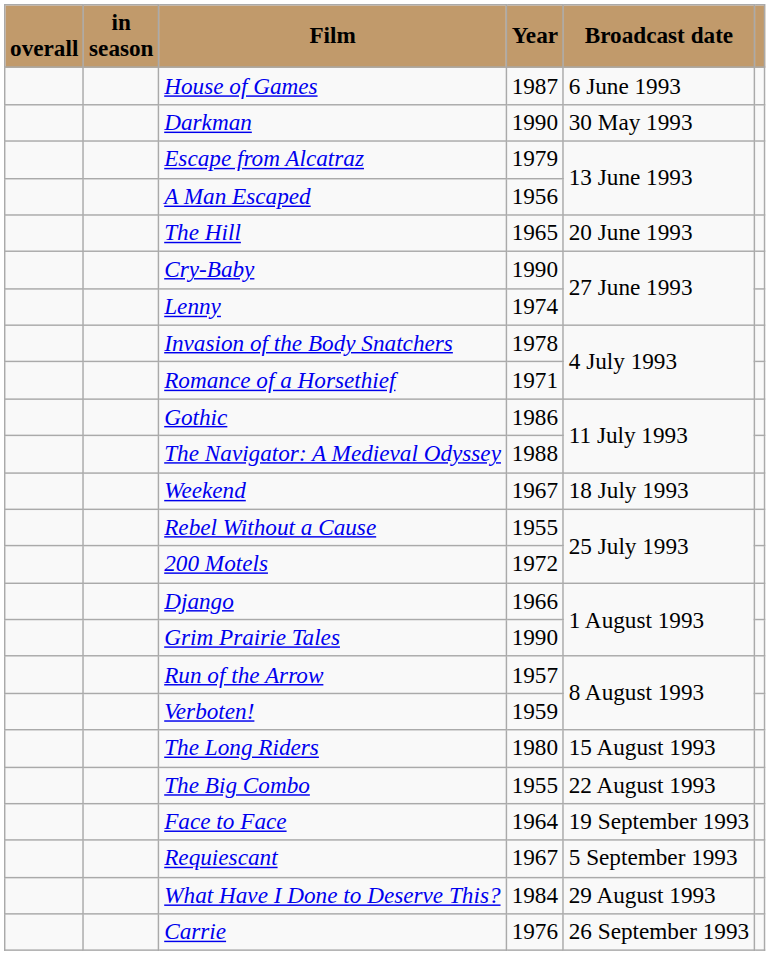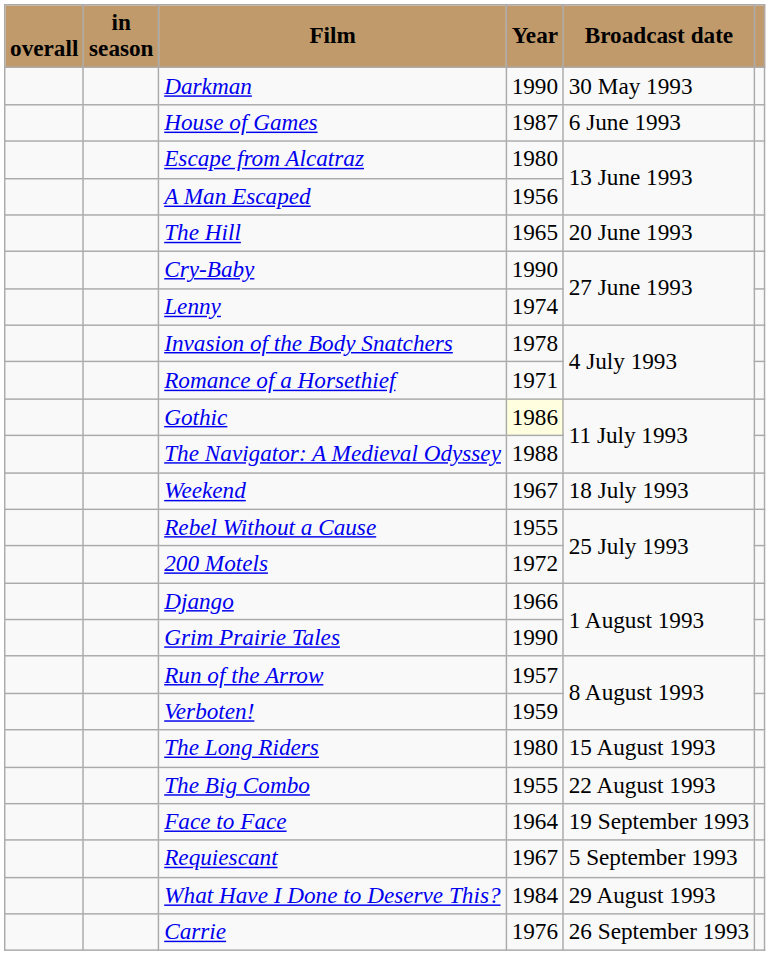 <table class="wikitable">
 <tr>
 <th style="background-color: #C19A6B; color:black"><br>overall</th>
 <th style="background-color: #C19A6B; color:black"> in<br>season</th>
 <th style="background-color: #C19A6B; color:black">Film</th>
 <th style="background-color: #C19A6B; color:black">Year</th>
 <th style="background-color: #C19A6B; color:black">Broadcast date</th>
 <th style="background-color: #C19A6B; color:black"></th>
 </tr>
 <tr>
 <td></td>
 <td></td>
+<td><em><a href='#'>Darkman</a></em></td>
+<td>1990</td>
+<td>30 May 1993</td>
+<td></td>
+</tr>
+<tr>
+<td></td>
+<td></td>
 <td><em><a href='#'>House of Games</a></em></td>
 <td>1987</td>
 <td>6 June 1993</td>
 <td></td>
 </tr>
 <tr>
 <td></td>
 <td></td>
-<td><em><a href='#'>Darkman</a></em></td>
-<td>1990</td>
-<td>30 May 1993</td>
-<td></td>
-</tr>
-<tr>
-<td></td>
-<td></td>
 <td><em><a href='#'>Escape from Alcatraz</a></em></td>
-<td>1979</td>
+<td>1980</td>
 <td rowspan="2">13 June 1993</td>
 <td rowspan="2"></td>
 </tr>
 <tr>
 <td></td>
 <td></td>
 <td><em><a href='#'>A Man Escaped</a></em></td>
 <td>1956</td>
 </tr>
 <tr>
 <td></td>
 <td></td>
 <td><em><a href='#'>The Hill</a></em></td>
 <td>1965</td>
 <td>20 June 1993</td>
 <td></td>
 </tr>
 <tr>
 <td></td>
 <td></td>
 <td><em><a href='#'>Cry-Baby</a></em></td>
 <td>1990</td>
 <td rowspan="2">27 June 1993</td>
 <td></td>
 </tr>
 <tr>
 <td></td>
 <td></td>
 <td><em><a href='#'>Lenny</a></em></td>
 <td>1974</td>
 <td></td>
 </tr>
 <tr>
 <td></td>
 <td></td>
 <td><em><a href='#'>Invasion of the Body Snatchers</a></em></td>
 <td>1978</td>
 <td rowspan="2">4 July 1993</td>
 <td></td>
 </tr>
 <tr>
 <td></td>
 <td></td>
 <td><em><a href='#'>Romance of a Horsethief</a></em></td>
 <td>1971</td>
 <td></td>
 </tr>
 <tr>
 <td></td>
 <td></td>
 <td><em><a href='#'>Gothic</a></em></td>
-<td>1986</td>
+<td style="background: lightyellow;">1986</td>
 <td rowspan="2">11 July 1993</td>
 <td></td>
 </tr>
 <tr>
 <td></td>
 <td></td>
 <td><em><a href='#'>The Navigator: A Medieval Odyssey</a></em></td>
 <td>1988</td>
 <td></td>
 </tr>
 <tr>
 <td></td>
 <td></td>
 <td><em><a href='#'>Weekend</a></em></td>
 <td>1967</td>
 <td>18 July 1993</td>
 <td></td>
 </tr>
 <tr>
 <td></td>
 <td></td>
 <td><em><a href='#'>Rebel Without a Cause</a></em></td>
 <td>1955</td>
 <td rowspan="2">25 July 1993</td>
 <td></td>
 </tr>
 <tr>
 <td></td>
 <td></td>
 <td><em><a href='#'>200 Motels</a></em></td>
 <td>1972</td>
 <td></td>
 </tr>
 <tr>
 <td></td>
 <td></td>
 <td><em><a href='#'>Django</a></em></td>
 <td>1966</td>
 <td rowspan="2">1 August 1993</td>
 <td></td>
 </tr>
 <tr>
 <td></td>
 <td></td>
 <td><em><a href='#'>Grim Prairie Tales</a></em></td>
 <td>1990</td>
 <td></td>
 </tr>
 <tr>
 <td></td>
 <td></td>
 <td><em><a href='#'>Run of the Arrow</a></em></td>
 <td>1957</td>
 <td rowspan="2">8 August 1993</td>
 <td></td>
 </tr>
 <tr>
 <td></td>
 <td></td>
 <td><em><a href='#'>Verboten!</a></em></td>
 <td>1959</td>
 <td></td>
 </tr>
 <tr>
 <td></td>
 <td></td>
 <td><em><a href='#'>The Long Riders</a></em></td>
 <td>1980</td>
 <td>15 August 1993</td>
 <td></td>
 </tr>
 <tr>
 <td></td>
 <td></td>
 <td><em><a href='#'>The Big Combo</a></em></td>
 <td>1955</td>
 <td>22 August 1993</td>
 <td></td>
 </tr>
 <tr>
 <td></td>
 <td></td>
 <td><em><a href='#'>Face to Face</a></em></td>
 <td>1964</td>
 <td>19 September 1993</td>
 <td></td>
 </tr>
 <tr>
 <td></td>
 <td></td>
 <td><em><a href='#'>Requiescant</a></em></td>
 <td>1967</td>
 <td>5 September 1993</td>
 <td></td>
 </tr>
 <tr>
 <td></td>
 <td></td>
 <td><em><a href='#'>What Have I Done to Deserve This?</a></em></td>
 <td>1984</td>
 <td>29 August 1993</td>
 <td></td>
 </tr>
 <tr>
 <td></td>
 <td></td>
 <td><em><a href='#'>Carrie</a></em></td>
 <td>1976</td>
 <td>26 September 1993</td>
 <td></td>
 </tr>
 </table>
